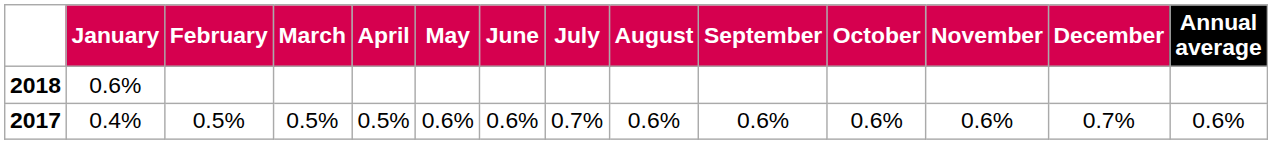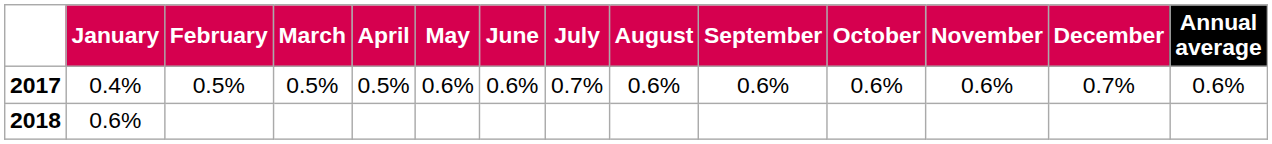 <table class="wikitable" style="width:100%; margin:auto; background:#ffffff;">
 <tr>
 <th style="background:#FFFFFF; color:#FFFFFF;" width="35px"></th>
 <th style="background:#D6004F; color:#FFFFFF;" width="60px">January</th>
 <th style="background:#D6004F; color:#FFFFFF;" width="60px">February</th>
 <th style="background:#D6004F; color:#FFFFFF;" width="60px">March</th>
 <th style="background:#D6004F; color:#FFFFFF;" width="60px">April</th>
 <th style="background:#D6004F; color:#FFFFFF;" width="60px">May</th>
 <th style="background:#D6004F; color:#FFFFFF;" width="60px">June</th>
 <th style="background:#D6004F; color:#FFFFFF;" width="60px">July</th>
 <th style="background:#D6004F; color:#FFFFFF;" width="60px">August</th>
 <th style="background:#D6004F; color:#FFFFFF;" width="60px">September</th>
 <th style="background:#D6004F; color:#FFFFFF;" width="60px">October</th>
 <th style="background:#D6004F; color:#FFFFFF;" width="60px">November</th>
 <th style="background:#D6004F; color:#FFFFFF;" width="60px">December</th>
 <th style="background:#000000; color:#FFFFFF;" width="75px">Annual average</th>
 </tr>
 <tr align="center">
+<td><strong>2017</strong></td>
+<td>0.4%</td>
+<td>0.5%</td>
+<td>0.5%</td>
+<td>0.5%</td>
+<td>0.6%</td>
+<td>0.6%</td>
+<td>0.7%</td>
+<td>0.6%</td>
+<td>0.6%</td>
+<td>0.6%</td>
+<td>0.6%</td>
+<td>0.7%</td>
+<td>0.6%</td>
+</tr>
+<tr align="center">
 <td><strong>2018</strong></td>
 <td>0.6%</td>
 <td></td>
 <td></td>
 <td></td>
 <td></td>
 <td></td>
 <td></td>
 <td></td>
 <td></td>
 <td></td>
 <td></td>
 <td></td>
 <td></td>
 </tr>
-<tr align="center">
-<td><strong>2017</strong></td>
-<td>0.4%</td>
-<td>0.5%</td>
-<td>0.5%</td>
-<td>0.5%</td>
-<td>0.6%</td>
-<td>0.6%</td>
-<td>0.7%</td>
-<td>0.6%</td>
-<td>0.6%</td>
-<td>0.6%</td>
-<td>0.6%</td>
-<td>0.7%</td>
-<td>0.6%</td>
-</tr>
 </table>
